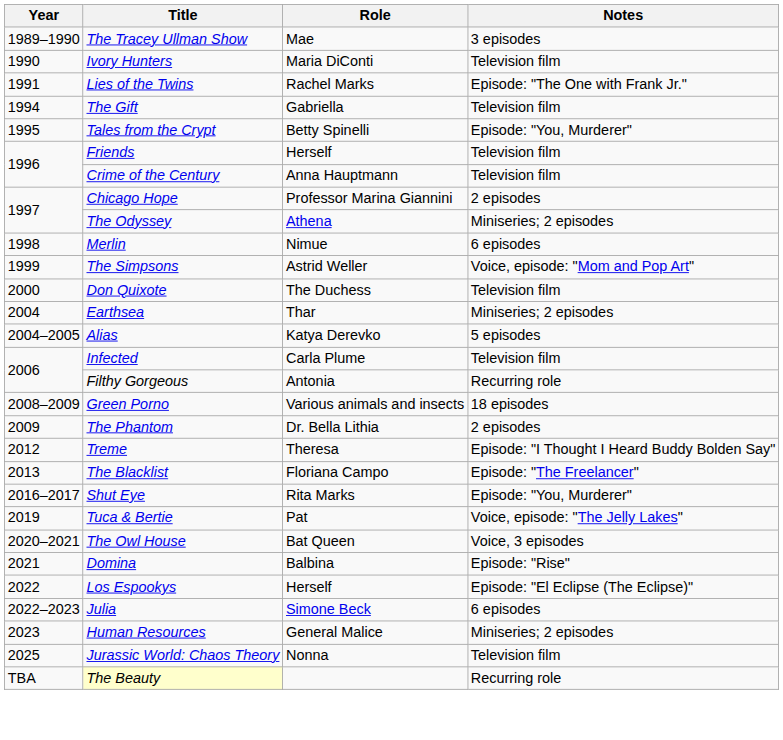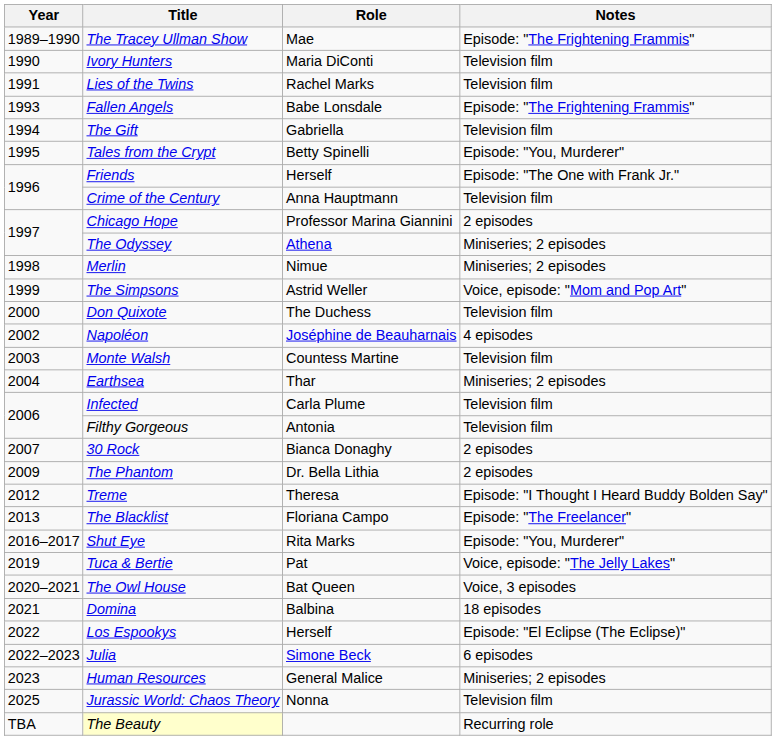 <table class="wikitable sortable">
 <tr>
 <th>Year</th>
 <th>Title</th>
 <th>Role</th>
 <th>Notes</th>
 </tr>
 <tr>
 <td>1989–1990</td>
 <td><em><a href='#'>The Tracey Ullman Show</a></em></td>
 <td>Mae</td>
-<td>3 episodes</td>
+<td>Episode: "<a href='#'>The Frightening Frammis</a>"</td>
 </tr>
 <tr>
 <td>1990</td>
 <td><em><a href='#'>Ivory Hunters</a></em></td>
 <td>Maria DiConti</td>
 <td>Television film</td>
 </tr>
 <tr>
 <td>1991</td>
 <td><em><a href='#'>Lies of the Twins</a></em></td>
 <td>Rachel Marks</td>
-<td>Episode: "The One with Frank Jr."</td>
+<td>Television film</td>
+</tr>
+<tr>
+<td>1993</td>
+<td><em><a href='#'>Fallen Angels</a></em></td>
+<td>Babe Lonsdale</td>
+<td>Episode: "<a href='#'>The Frightening Frammis</a>"</td>
 </tr>
 <tr>
 <td>1994</td>
 <td><em><a href='#'>The Gift</a></em></td>
 <td>Gabriella</td>
 <td>Television film</td>
 </tr>
 <tr>
 <td>1995</td>
 <td><em><a href='#'>Tales from the Crypt</a></em></td>
 <td>Betty Spinelli</td>
 <td>Episode: "You, Murderer"</td>
 </tr>
 <tr>
 <td rowspan="2">1996</td>
 <td><em><a href='#'>Friends</a></em></td>
 <td>Herself</td>
-<td>Television film</td>
+<td>Episode: "The One with Frank Jr."</td>
 </tr>
 <tr>
 <td><em><a href='#'>Crime of the Century</a></em></td>
 <td>Anna Hauptmann</td>
 <td>Television film</td>
 </tr>
 <tr>
 <td rowspan="2">1997</td>
 <td><em><a href='#'>Chicago Hope</a></em></td>
 <td>Professor Marina Giannini</td>
 <td>2 episodes</td>
 </tr>
 <tr>
 <td><em><a href='#'>The Odyssey</a></em></td>
 <td><a href='#'>Athena</a></td>
 <td>Miniseries; 2 episodes</td>
 </tr>
 <tr>
 <td>1998</td>
 <td><em><a href='#'>Merlin</a></em></td>
 <td>Nimue</td>
-<td>6 episodes</td>
+<td>Miniseries; 2 episodes</td>
 </tr>
 <tr>
 <td>1999</td>
 <td><em><a href='#'>The Simpsons</a></em></td>
 <td>Astrid Weller</td>
 <td>Voice, episode: "<a href='#'>Mom and Pop Art</a>"</td>
 </tr>
 <tr>
 <td>2000</td>
 <td><em><a href='#'>Don Quixote</a></em></td>
 <td>The Duchess</td>
 <td>Television film</td>
 </tr>
 <tr>
+<td>2002</td>
+<td><em><a href='#'>Napoléon</a></em></td>
+<td><a href='#'>Joséphine de Beauharnais</a></td>
+<td>4 episodes</td>
+</tr>
+<tr>
+<td>2003</td>
+<td><em><a href='#'>Monte Walsh</a></em></td>
+<td>Countess Martine</td>
+<td>Television film</td>
+</tr>
+<tr>
 <td>2004</td>
 <td><em><a href='#'>Earthsea</a></em></td>
 <td>Thar</td>
 <td>Miniseries; 2 episodes</td>
-</tr>
-<tr>
-<td>2004–2005</td>
-<td><em><a href='#'>Alias</a></em></td>
-<td>Katya Derevko</td>
-<td>5 episodes</td>
 </tr>
 <tr>
 <td rowspan="2">2006</td>
 <td><em><a href='#'>Infected</a></em></td>
 <td>Carla Plume</td>
 <td>Television film</td>
 </tr>
 <tr>
 <td><em>Filthy Gorgeous</em></td>
 <td>Antonia</td>
-<td>Recurring role</td>
+<td>Television film</td>
 </tr>
 <tr>
-<td>2008–2009</td>
-<td><em><a href='#'>Green Porno</a></em></td>
-<td>Various animals and insects</td>
-<td>18 episodes</td>
+<td>2007</td>
+<td><em><a href='#'>30 Rock</a></em></td>
+<td>Bianca Donaghy</td>
+<td>2 episodes</td>
 </tr>
 <tr>
 <td>2009</td>
 <td><em><a href='#'>The Phantom</a></em></td>
 <td>Dr. Bella Lithia</td>
 <td>2 episodes</td>
 </tr>
 <tr>
 <td>2012</td>
 <td><em><a href='#'>Treme</a></em></td>
 <td>Theresa</td>
 <td>Episode: "I Thought I Heard Buddy Bolden Say"</td>
 </tr>
 <tr>
 <td>2013</td>
 <td><em><a href='#'>The Blacklist</a></em></td>
 <td>Floriana Campo</td>
 <td>Episode: "<a href='#'>The Freelancer</a>"</td>
 </tr>
 <tr>
 <td>2016–2017</td>
 <td><em><a href='#'>Shut Eye</a></em></td>
 <td>Rita Marks</td>
 <td>Episode: "You, Murderer"</td>
 </tr>
 <tr>
 <td>2019</td>
 <td><em><a href='#'>Tuca & Bertie</a></em></td>
 <td>Pat</td>
 <td>Voice, episode: "<a href='#'>The Jelly Lakes</a>"</td>
 </tr>
 <tr>
 <td>2020–2021</td>
 <td><em><a href='#'>The Owl House</a></em></td>
 <td>Bat Queen</td>
 <td>Voice, 3 episodes</td>
 </tr>
 <tr>
 <td>2021</td>
 <td><em><a href='#'>Domina</a></em></td>
 <td>Balbina</td>
-<td>Episode: "Rise"</td>
+<td>18 episodes</td>
 </tr>
 <tr>
 <td>2022</td>
 <td><em><a href='#'>Los Espookys</a></em></td>
 <td>Herself</td>
 <td>Episode: "El Eclipse (The Eclipse)"</td>
 </tr>
 <tr>
 <td>2022–2023</td>
 <td><em><a href='#'>Julia</a></em></td>
 <td><a href='#'>Simone Beck</a></td>
 <td>6 episodes</td>
 </tr>
 <tr>
 <td>2023</td>
 <td><em><a href='#'>Human Resources</a></em></td>
 <td>General Malice</td>
 <td>Miniseries; 2 episodes</td>
 </tr>
 <tr>
 <td>2025</td>
 <td><em><a href='#'>Jurassic World: Chaos Theory</a></em></td>
 <td>Nonna</td>
 <td>Television film</td>
 </tr>
 <tr>
 <td>TBA</td>
 <td style="background:#FFFFCC;"><em>The Beauty</em> </td>
 <td></td>
 <td>Recurring role</td>
 </tr>
 </table>
